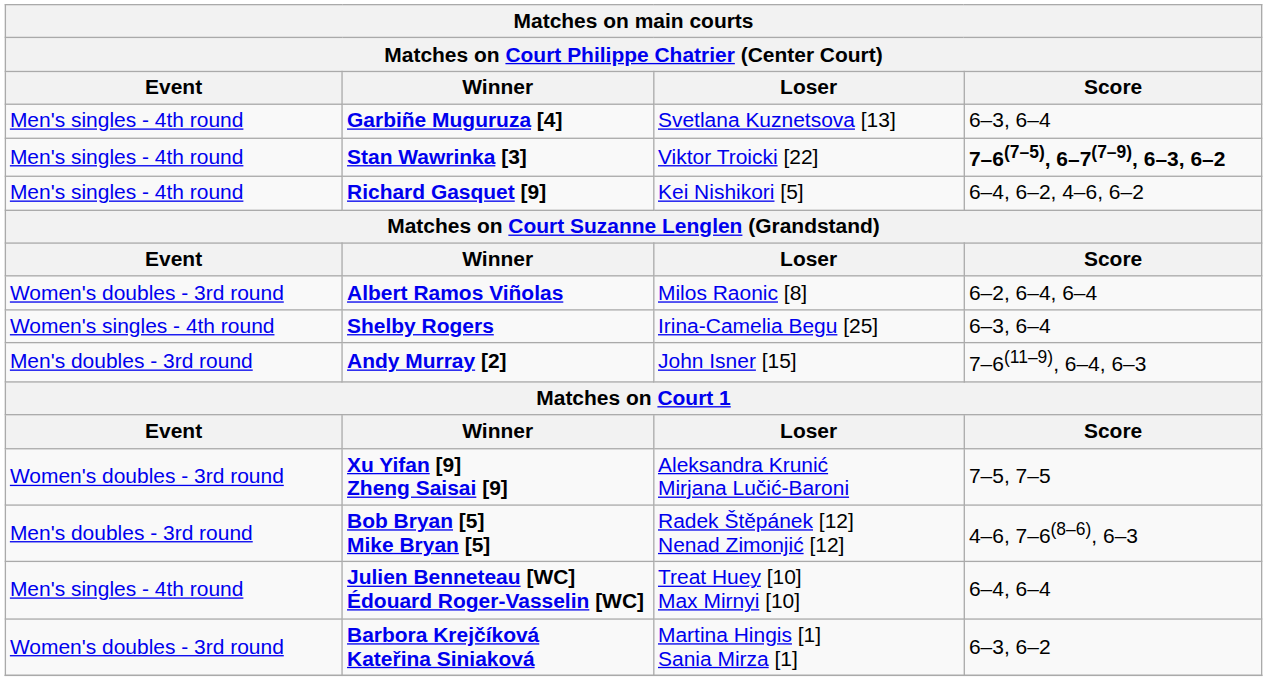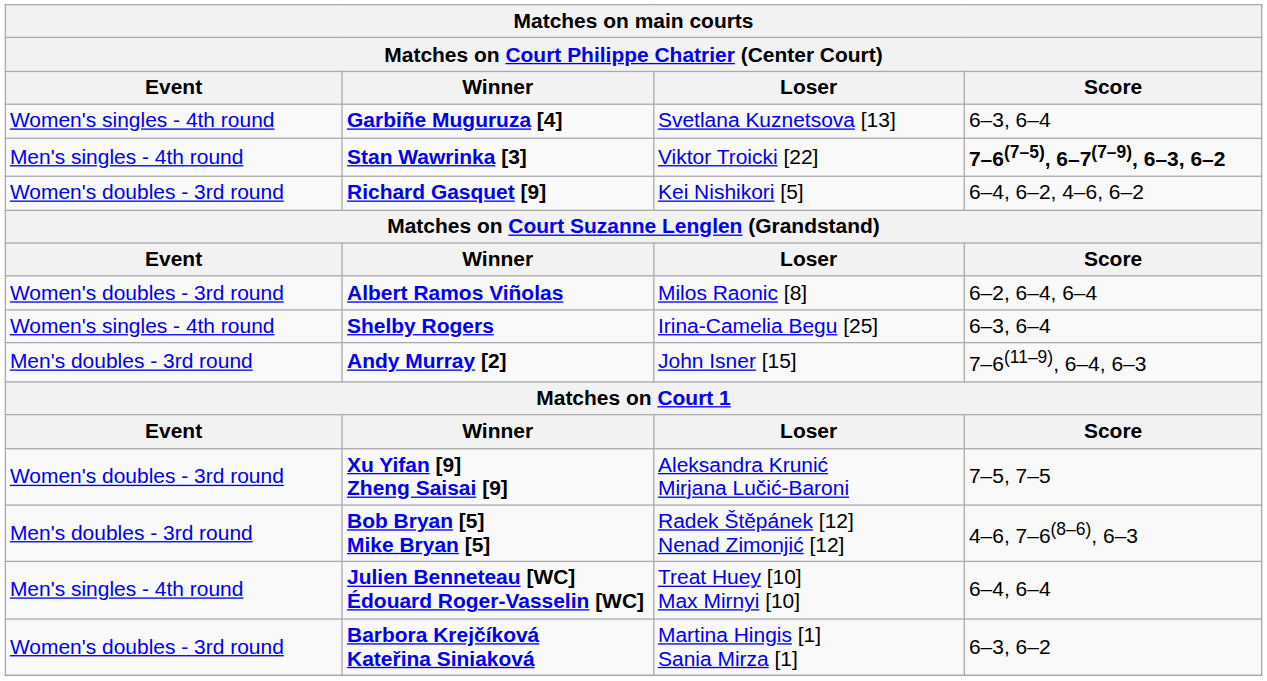 <table class="wikitable collapsible uncollapsed" style=margin:auto>
 <tr>
 <th colspan=4 style=white-space:nowrap>Matches on main courts</th>
 </tr>
 <tr>
 <th colspan=4><strong>Matches on <a href='#'>Court Philippe Chatrier</a> (Center Court)</strong></th>
 </tr>
 <tr>
 <th width=240>Event</th>
 <th width=230>Winner</th>
 <th width=230>Loser</th>
 <th width=220>Score</th>
 </tr>
 <tr>
-<td><a href='#'>Men's singles - 4th round</a></td>
+<td><a href='#'>Women's singles - 4th round</a></td>
 <td><strong> <a href='#'>Garbiñe Muguruza</a> [4]</strong></td>
 <td> <a href='#'>Svetlana Kuznetsova</a> [13]</td>
 <td>6–3, 6–4</td>
 </tr>
 <tr>
 <td><a href='#'>Men's singles - 4th round</a></td>
 <td><strong> <a href='#'>Stan Wawrinka</a> [3]</strong></td>
 <td> <a href='#'>Viktor Troicki</a> [22]</td>
 <td><strong>7–6<sup>(7–5)</sup>, 6–7<sup>(7–9)</sup>, 6–3, 6–2</strong></td>
 </tr>
 <tr>
-<td><a href='#'>Men's singles - 4th round</a></td>
+<td><a href='#'>Women's doubles - 3rd round</a></td>
 <td><strong> <a href='#'>Richard Gasquet</a> [9]</strong></td>
 <td> <a href='#'>Kei Nishikori</a> [5]</td>
 <td>6–4, 6–2, 4–6, 6–2</td>
 </tr>
 <tr>
 <th colspan=4><strong>Matches on <a href='#'>Court Suzanne Lenglen</a> (Grandstand)</strong></th>
 </tr>
 <tr>
 <th width=250>Event</th>
 <th width=220>Winner</th>
 <th width=220>Loser</th>
 <th width=220>Score</th>
 </tr>
 <tr>
 <td><a href='#'>Women's doubles - 3rd round</a></td>
 <td><strong> <a href='#'>Albert Ramos Viñolas</a></strong></td>
 <td> <a href='#'>Milos Raonic</a> [8]</td>
 <td>6–2, 6–4, 6–4</td>
 </tr>
 <tr>
 <td><a href='#'>Women's singles - 4th round</a></td>
 <td><strong> <a href='#'>Shelby Rogers</a></strong></td>
 <td> <a href='#'>Irina-Camelia Begu</a> [25]</td>
 <td>6–3, 6–4</td>
 </tr>
 <tr>
 <td><a href='#'>Men's doubles - 3rd round</a></td>
 <td><strong> <a href='#'>Andy Murray</a> [2]</strong></td>
 <td> <a href='#'>John Isner</a> [15]</td>
 <td>7–6<sup>(11–9)</sup>, 6–4, 6–3</td>
 </tr>
 <tr>
 <th colspan=4><strong>Matches on <a href='#'>Court 1</a></strong></th>
 </tr>
 <tr>
 <th width=250>Event</th>
 <th width=220>Winner</th>
 <th width=220>Loser</th>
 <th width=220>Score</th>
 </tr>
 <tr>
 <td><a href='#'>Women's doubles - 3rd round</a></td>
 <td><strong> <a href='#'>Xu Yifan</a> [9]<br> <a href='#'>Zheng Saisai</a> [9]</strong></td>
 <td> <a href='#'>Aleksandra Krunić</a><br> <a href='#'>Mirjana Lučić-Baroni</a></td>
 <td>7–5, 7–5</td>
 </tr>
 <tr>
 <td><a href='#'>Men's doubles - 3rd round</a></td>
 <td><strong> <a href='#'>Bob Bryan</a> [5] <br>  <a href='#'>Mike Bryan</a> [5]</strong></td>
 <td> <a href='#'>Radek Štěpánek</a> [12] <br>  <a href='#'>Nenad Zimonjić</a> [12]</td>
 <td>4–6, 7–6<sup>(8–6)</sup>, 6–3</td>
 </tr>
 <tr>
 <td><a href='#'>Men's singles - 4th round</a></td>
 <td><strong> <a href='#'>Julien Benneteau</a> [WC]<br> <a href='#'>Édouard Roger-Vasselin</a> [WC]</strong></td>
 <td> <a href='#'>Treat Huey</a> [10]<br> <a href='#'>Max Mirnyi</a> [10]</td>
 <td>6–4, 6–4</td>
 </tr>
 <tr>
 <td><a href='#'>Women's doubles - 3rd round</a></td>
 <td><strong> <a href='#'>Barbora Krejčíková</a> <br>  <a href='#'>Kateřina Siniaková</a></strong></td>
 <td> <a href='#'>Martina Hingis</a> [1] <br>  <a href='#'>Sania Mirza</a> [1]</td>
 <td>6–3, 6–2</td>
 </tr>
 <tr>
 </tr>
 </table>
